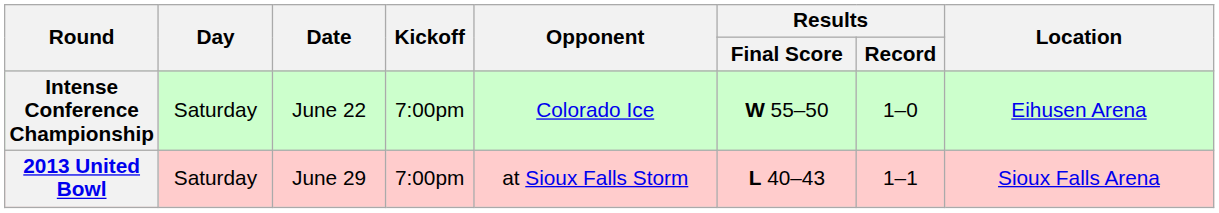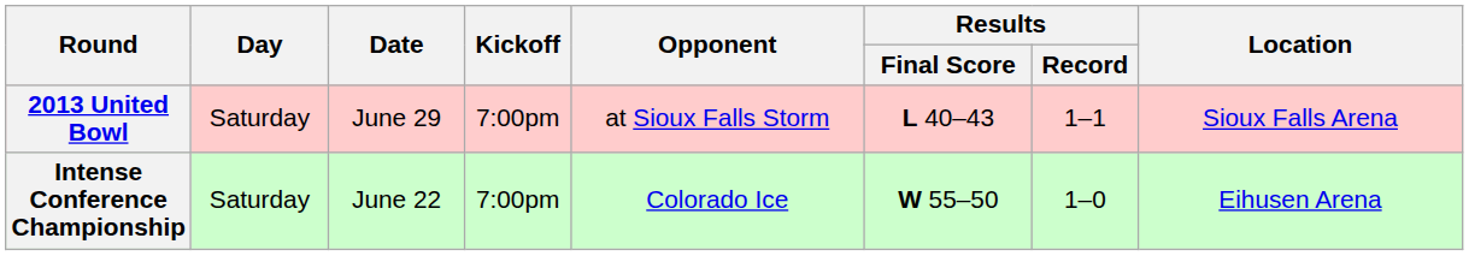 <table class="wikitable">
 <tr>
 <th rowspan="2" width="40">Round</th>
 <th rowspan="2" width="80">Day</th>
 <th rowspan="2" width="80">Date</th>
 <th rowspan="2" width="60">Kickoff</th>
 <th rowspan="2" width="180">Opponent</th>
 <th colspan="2" width="160">Results</th>
 <th rowspan="2" width="200">Location</th>
 </tr>
 <tr>
 <th width="100">Final Score</th>
 <th width="60">Record</th>
 </tr>
+<tr align="center" bgcolor="#FFCCCC">
+<th><a href='#'>2013 United Bowl</a></th>
+<td>Saturday</td>
+<td>June 29</td>
+<td>7:00pm</td>
+<td>at <a href='#'>Sioux Falls Storm</a></td>
+<td><strong>L</strong> 40–43</td>
+<td>1–1</td>
+<td><a href='#'>Sioux Falls Arena</a></td>
+</tr>
 <tr align="center" bgcolor="#CCFFCC">
 <th>Intense Conference Championship</th>
 <td>Saturday</td>
 <td>June 22</td>
 <td>7:00pm</td>
 <td><a href='#'>Colorado Ice</a></td>
 <td><strong>W</strong> 55–50</td>
 <td>1–0</td>
 <td><a href='#'>Eihusen Arena</a></td>
 </tr>
-<tr align="center" bgcolor="#FFCCCC">
-<th><a href='#'>2013 United Bowl</a></th>
-<td>Saturday</td>
-<td>June 29</td>
-<td>7:00pm</td>
-<td>at <a href='#'>Sioux Falls Storm</a></td>
-<td><strong>L</strong> 40–43</td>
-<td>1–1</td>
-<td><a href='#'>Sioux Falls Arena</a></td>
-</tr>
 </table>
